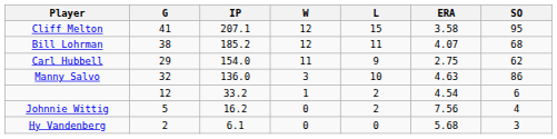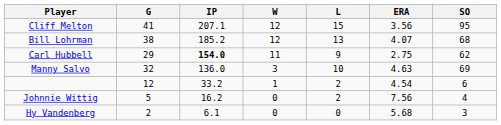 <table class="wikitable sortable">
 <tr>
 <th bgcolor="#DDDDFF" width="16%">Player</th>
 <th bgcolor="#DDDDFF" width="9%">G</th>
 <th bgcolor="#DDDDFF" width="9%">IP</th>
 <th bgcolor="#DDDDFF" width="9%">W</th>
 <th bgcolor="#DDDDFF" width="9%">L</th>
 <th bgcolor="#DDDDFF" width="9%">ERA</th>
 <th bgcolor="#DDDDFF" width="9%">SO</th>
 </tr>
 <tr align="center">
 <td><a href='#'>Cliff Melton</a></td>
 <td>41</td>
 <td>207.1</td>
 <td>12</td>
 <td>15</td>
-<td>3.58</td>
+<td>3.56</td>
 <td>95</td>
 </tr>
 <tr align="center">
 <td><a href='#'>Bill Lohrman</a></td>
 <td>38</td>
 <td>185.2</td>
 <td>12</td>
-<td>11</td>
+<td>13</td>
 <td>4.07</td>
 <td>68</td>
 </tr>
 <tr align="center">
 <td><a href='#'>Carl Hubbell</a></td>
 <td>29</td>
-<td>154.0</td>
+<td><strong>154.0</strong></td>
 <td>11</td>
 <td>9</td>
 <td>2.75</td>
 <td>62</td>
 </tr>
 <tr align="center">
 <td><a href='#'>Manny Salvo</a></td>
 <td>32</td>
 <td>136.0</td>
 <td>3</td>
 <td>10</td>
 <td>4.63</td>
-<td>86</td>
+<td>69</td>
 </tr>
 <tr align="center">
 <td></td>
 <td>12</td>
 <td>33.2</td>
 <td>1</td>
 <td>2</td>
 <td>4.54</td>
 <td>6</td>
 </tr>
 <tr align="center">
 <td><a href='#'>Johnnie Wittig</a></td>
 <td>5</td>
 <td>16.2</td>
 <td>0</td>
 <td>2</td>
 <td>7.56</td>
 <td>4</td>
 </tr>
 <tr align="center">
 <td><a href='#'>Hy Vandenberg</a></td>
 <td>2</td>
 <td>6.1</td>
 <td>0</td>
 <td>0</td>
 <td>5.68</td>
 <td>3</td>
 </tr>
 </table>
